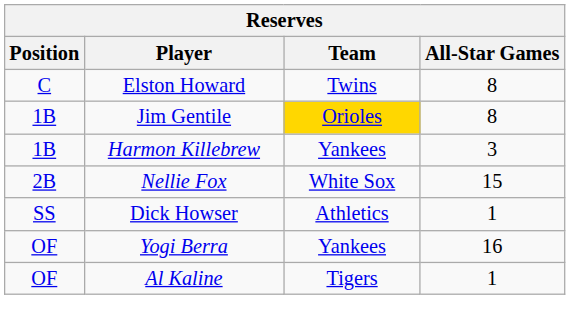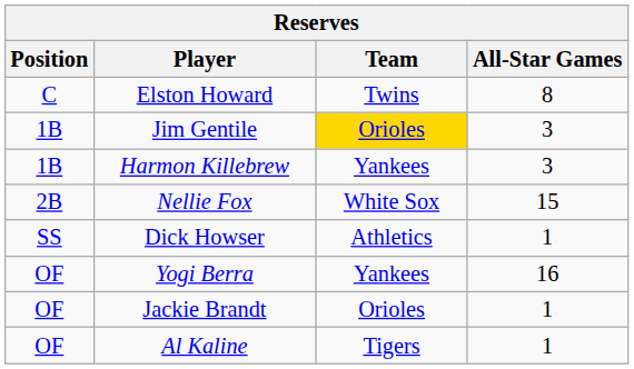 <table class="wikitable" style="font-size: 100%; text-align:center;">
 <tr>
 <th colspan="4">Reserves</th>
 </tr>
 <tr>
 <th>Position</th>
 <th width="150">Player</th>
 <th width="100">Team</th>
 <th>All-Star Games</th>
 </tr>
 <tr>
 <td><a href='#'>C</a></td>
 <td><a href='#'>Elston Howard</a></td>
 <td><a href='#'>Twins</a></td>
 <td>8</td>
 </tr>
 <tr>
 <td><a href='#'>1B</a></td>
 <td><a href='#'>Jim Gentile</a></td>
 <td style="background: gold;"><a href='#'>Orioles</a></td>
-<td>8</td>
+<td>3</td>
 </tr>
 <tr>
 <td><a href='#'>1B</a></td>
 <td><em><a href='#'>Harmon Killebrew</a></em></td>
 <td><a href='#'>Yankees</a></td>
 <td>3</td>
 </tr>
 <tr>
 <td><a href='#'>2B</a></td>
 <td><em><a href='#'>Nellie Fox</a></em></td>
 <td><a href='#'>White Sox</a></td>
 <td>15</td>
 </tr>
 <tr>
 <td><a href='#'>SS</a></td>
 <td><a href='#'>Dick Howser</a></td>
 <td><a href='#'>Athletics</a></td>
 <td>1</td>
 </tr>
 <tr>
 <td><a href='#'>OF</a></td>
 <td><em><a href='#'>Yogi Berra</a></em></td>
 <td><a href='#'>Yankees</a></td>
 <td>16</td>
 </tr>
 <tr>
 <td><a href='#'>OF</a></td>
+<td><a href='#'>Jackie Brandt</a></td>
+<td><a href='#'>Orioles</a></td>
+<td>1</td>
+</tr>
+<tr>
+<td><a href='#'>OF</a></td>
 <td><em><a href='#'>Al Kaline</a></em></td>
 <td><a href='#'>Tigers</a></td>
 <td>1</td>
 </tr>
 </table>
